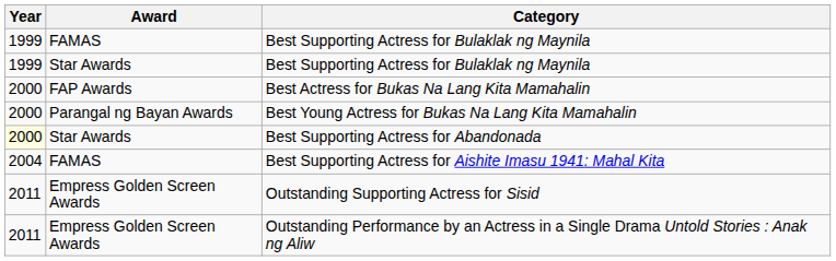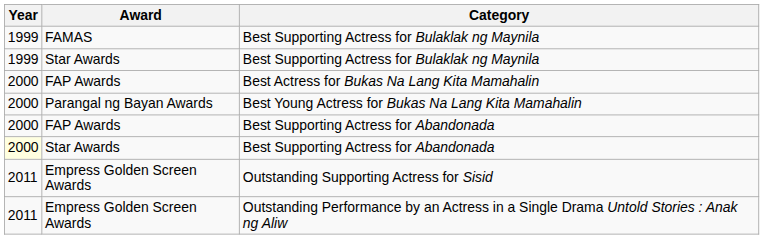 <table class="wikitable">
 <tr>
 <th>Year</th>
 <th>Award</th>
 <th>Category</th>
 </tr>
 <tr>
 <td>1999</td>
 <td>FAMAS</td>
 <td>Best Supporting Actress for <em>Bulaklak ng Maynila</em></td>
 </tr>
 <tr>
 <td>1999</td>
 <td>Star Awards</td>
 <td>Best Supporting Actress for <em>Bulaklak ng Maynila</em></td>
 </tr>
 <tr>
 <td>2000</td>
 <td>FAP Awards</td>
 <td>Best Actress for <em>Bukas Na Lang Kita Mamahalin</em></td>
 </tr>
 <tr>
 <td>2000</td>
 <td>Parangal ng Bayan Awards</td>
 <td>Best Young Actress for <em>Bukas Na Lang Kita Mamahalin</em></td>
 </tr>
 <tr>
+<td>2000</td>
+<td>FAP Awards</td>
+<td>Best Supporting Actress for <em>Abandonada</em></td>
+</tr>
+<tr>
 <td style="background: lightyellow;">2000</td>
 <td>Star Awards</td>
 <td>Best Supporting Actress for <em>Abandonada</em></td>
-</tr>
-<tr>
-<td>2004</td>
-<td>FAMAS</td>
-<td>Best Supporting Actress for <em><a href='#'>Aishite Imasu 1941: Mahal Kita</a></em></td>
 </tr>
 <tr>
 <td>2011</td>
 <td>Empress Golden Screen Awards</td>
 <td>Outstanding Supporting Actress for <em>Sisid</em></td>
 </tr>
 <tr>
 <td>2011</td>
 <td>Empress Golden Screen Awards</td>
 <td>Outstanding Performance by an Actress in a Single Drama <em>Untold Stories : Anak ng Aliw</em></td>
 </tr>
 </table>
